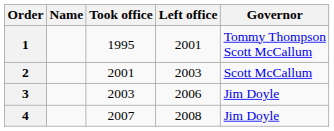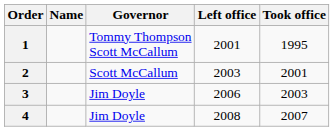 <table class="wikitable sortable" style="text-align:center;">
 <tr>
 <th>Order</th>
 <th>Name</th>
+<th>Governor</th>
+<th>Left office</th>
 <th>Took office</th>
-<th>Left office</th>
-<th>Governor</th>
 </tr>
 <tr>
 <th>1</th>
 <td align=left></td>
+<td align=left><a href='#'>Tommy Thompson</a><br><a href='#'>Scott McCallum</a></td>
+<td>2001</td>
 <td>1995</td>
-<td>2001</td>
-<td align=left><a href='#'>Tommy Thompson</a><br><a href='#'>Scott McCallum</a></td>
 </tr>
 <tr>
 <th>2</th>
 <td align=left></td>
+<td align=left><a href='#'>Scott McCallum</a></td>
+<td>2003</td>
 <td>2001</td>
-<td>2003</td>
-<td align=left><a href='#'>Scott McCallum</a></td>
 </tr>
 <tr>
 <th>3</th>
 <td align=left></td>
+<td align=left><a href='#'>Jim Doyle</a></td>
+<td>2006</td>
 <td>2003</td>
-<td>2006</td>
-<td align=left><a href='#'>Jim Doyle</a></td>
 </tr>
 <tr>
 <th>4</th>
 <td align=left></td>
+<td align=left><a href='#'>Jim Doyle</a></td>
+<td>2008</td>
 <td>2007</td>
-<td>2008</td>
-<td align=left><a href='#'>Jim Doyle</a></td>
 </tr>
 </table>
